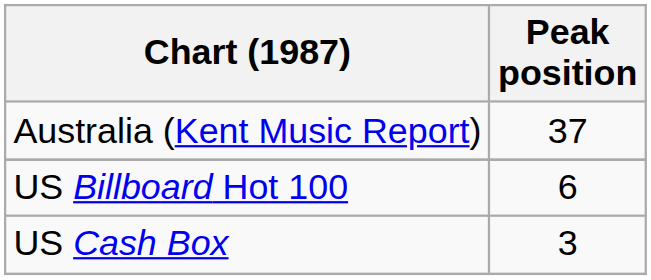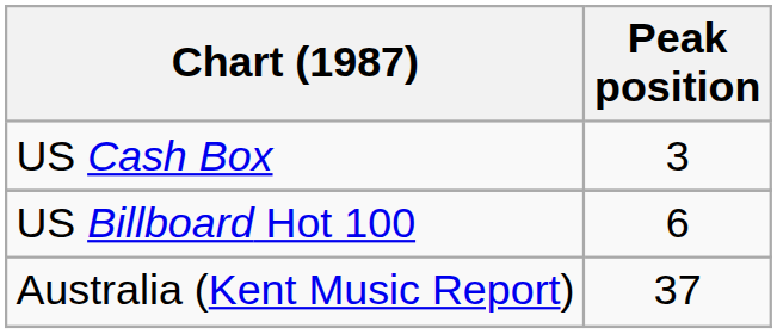 <table class="wikitable sortable">
 <tr>
 <th>Chart (1987)</th>
 <th>Peak<br>position</th>
 </tr>
 <tr>
-<td>Australia (<a href='#'>Kent Music Report</a>)</td>
-<td align="center">37</td>
+<td>US <em><a href='#'>Cash Box</a></em></td>
+<td align="center">3</td>
 </tr>
 <tr>
 </tr>
 <tr>
 </tr>
 <tr>
 </tr>
 <tr>
 </tr>
 <tr>
 </tr>
 <tr>
 </tr>
 <tr>
 </tr>
 <tr>
 <td>US <a href='#'><em>Billboard</em> Hot 100</a></td>
 <td align="center">6</td>
 </tr>
 <tr>
-<td>US <em><a href='#'>Cash Box</a></em></td>
-<td align="center">3</td>
+<td>Australia (<a href='#'>Kent Music Report</a>)</td>
+<td align="center">37</td>
 </tr>
 <tr>
 </tr>
 </table>
